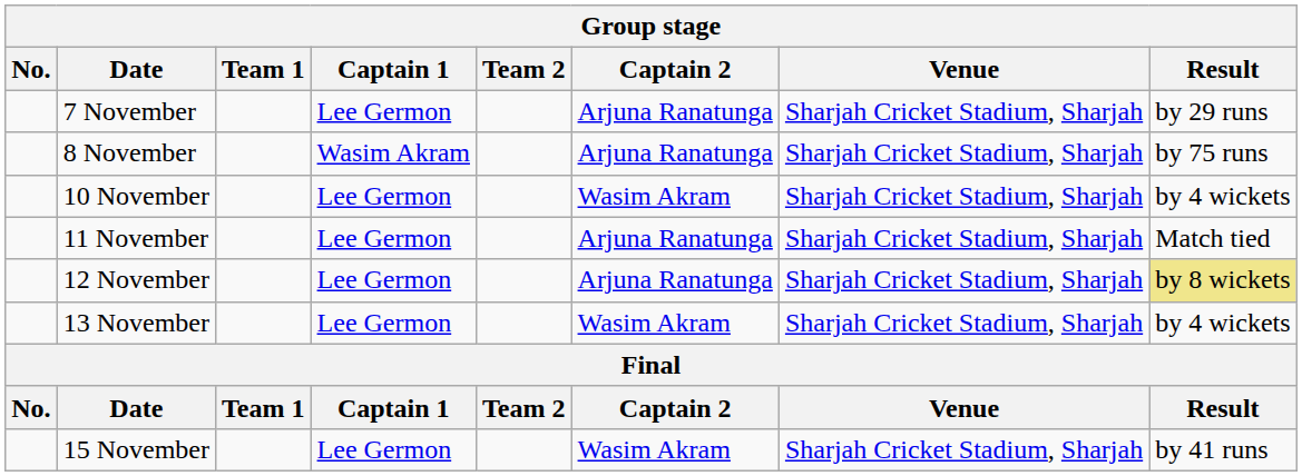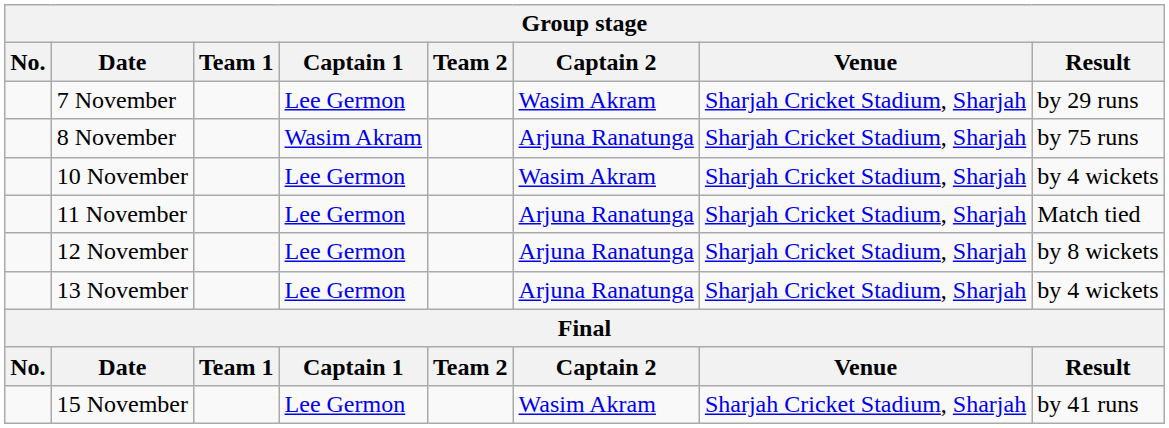 <table class="wikitable">
 <tr>
 <th colspan="9">Group stage</th>
 </tr>
 <tr>
 <th>No.</th>
 <th>Date</th>
 <th>Team 1</th>
 <th>Captain 1</th>
 <th>Team 2</th>
 <th>Captain 2</th>
 <th>Venue</th>
 <th>Result</th>
 </tr>
 <tr>
 <td></td>
 <td>7 November</td>
 <td></td>
 <td><a href='#'>Lee Germon</a></td>
 <td></td>
-<td><a href='#'>Arjuna Ranatunga</a></td>
+<td><a href='#'>Wasim Akram</a></td>
 <td><a href='#'>Sharjah Cricket Stadium</a>, <a href='#'>Sharjah</a></td>
 <td> by 29 runs</td>
 </tr>
 <tr>
 <td></td>
 <td>8 November</td>
 <td></td>
 <td><a href='#'>Wasim Akram</a></td>
 <td></td>
 <td><a href='#'>Arjuna Ranatunga</a></td>
 <td><a href='#'>Sharjah Cricket Stadium</a>, <a href='#'>Sharjah</a></td>
 <td> by 75 runs</td>
 </tr>
 <tr>
 <td></td>
 <td>10 November</td>
 <td></td>
 <td><a href='#'>Lee Germon</a></td>
 <td></td>
 <td><a href='#'>Wasim Akram</a></td>
 <td><a href='#'>Sharjah Cricket Stadium</a>, <a href='#'>Sharjah</a></td>
 <td> by 4 wickets</td>
 </tr>
 <tr>
 <td></td>
 <td>11 November</td>
 <td></td>
 <td><a href='#'>Lee Germon</a></td>
 <td></td>
 <td><a href='#'>Arjuna Ranatunga</a></td>
 <td><a href='#'>Sharjah Cricket Stadium</a>, <a href='#'>Sharjah</a></td>
 <td>Match tied</td>
 </tr>
 <tr>
 <td></td>
 <td>12 November</td>
 <td></td>
 <td><a href='#'>Lee Germon</a></td>
 <td></td>
 <td><a href='#'>Arjuna Ranatunga</a></td>
 <td><a href='#'>Sharjah Cricket Stadium</a>, <a href='#'>Sharjah</a></td>
-<td style="background: khaki;"> by 8 wickets</td>
+<td> by 8 wickets</td>
 </tr>
 <tr>
 <td></td>
 <td>13 November</td>
 <td></td>
 <td><a href='#'>Lee Germon</a></td>
 <td></td>
-<td><a href='#'>Wasim Akram</a></td>
+<td><a href='#'>Arjuna Ranatunga</a></td>
 <td><a href='#'>Sharjah Cricket Stadium</a>, <a href='#'>Sharjah</a></td>
 <td> by 4 wickets</td>
 </tr>
 <tr>
 <th colspan="9">Final</th>
 </tr>
 <tr>
 <th>No.</th>
 <th>Date</th>
 <th>Team 1</th>
 <th>Captain 1</th>
 <th>Team 2</th>
 <th>Captain 2</th>
 <th>Venue</th>
 <th>Result</th>
 </tr>
 <tr>
 <td></td>
 <td>15 November</td>
 <td></td>
 <td><a href='#'>Lee Germon</a></td>
 <td></td>
 <td><a href='#'>Wasim Akram</a></td>
 <td><a href='#'>Sharjah Cricket Stadium</a>, <a href='#'>Sharjah</a></td>
 <td> by 41 runs</td>
 </tr>
 </table>
